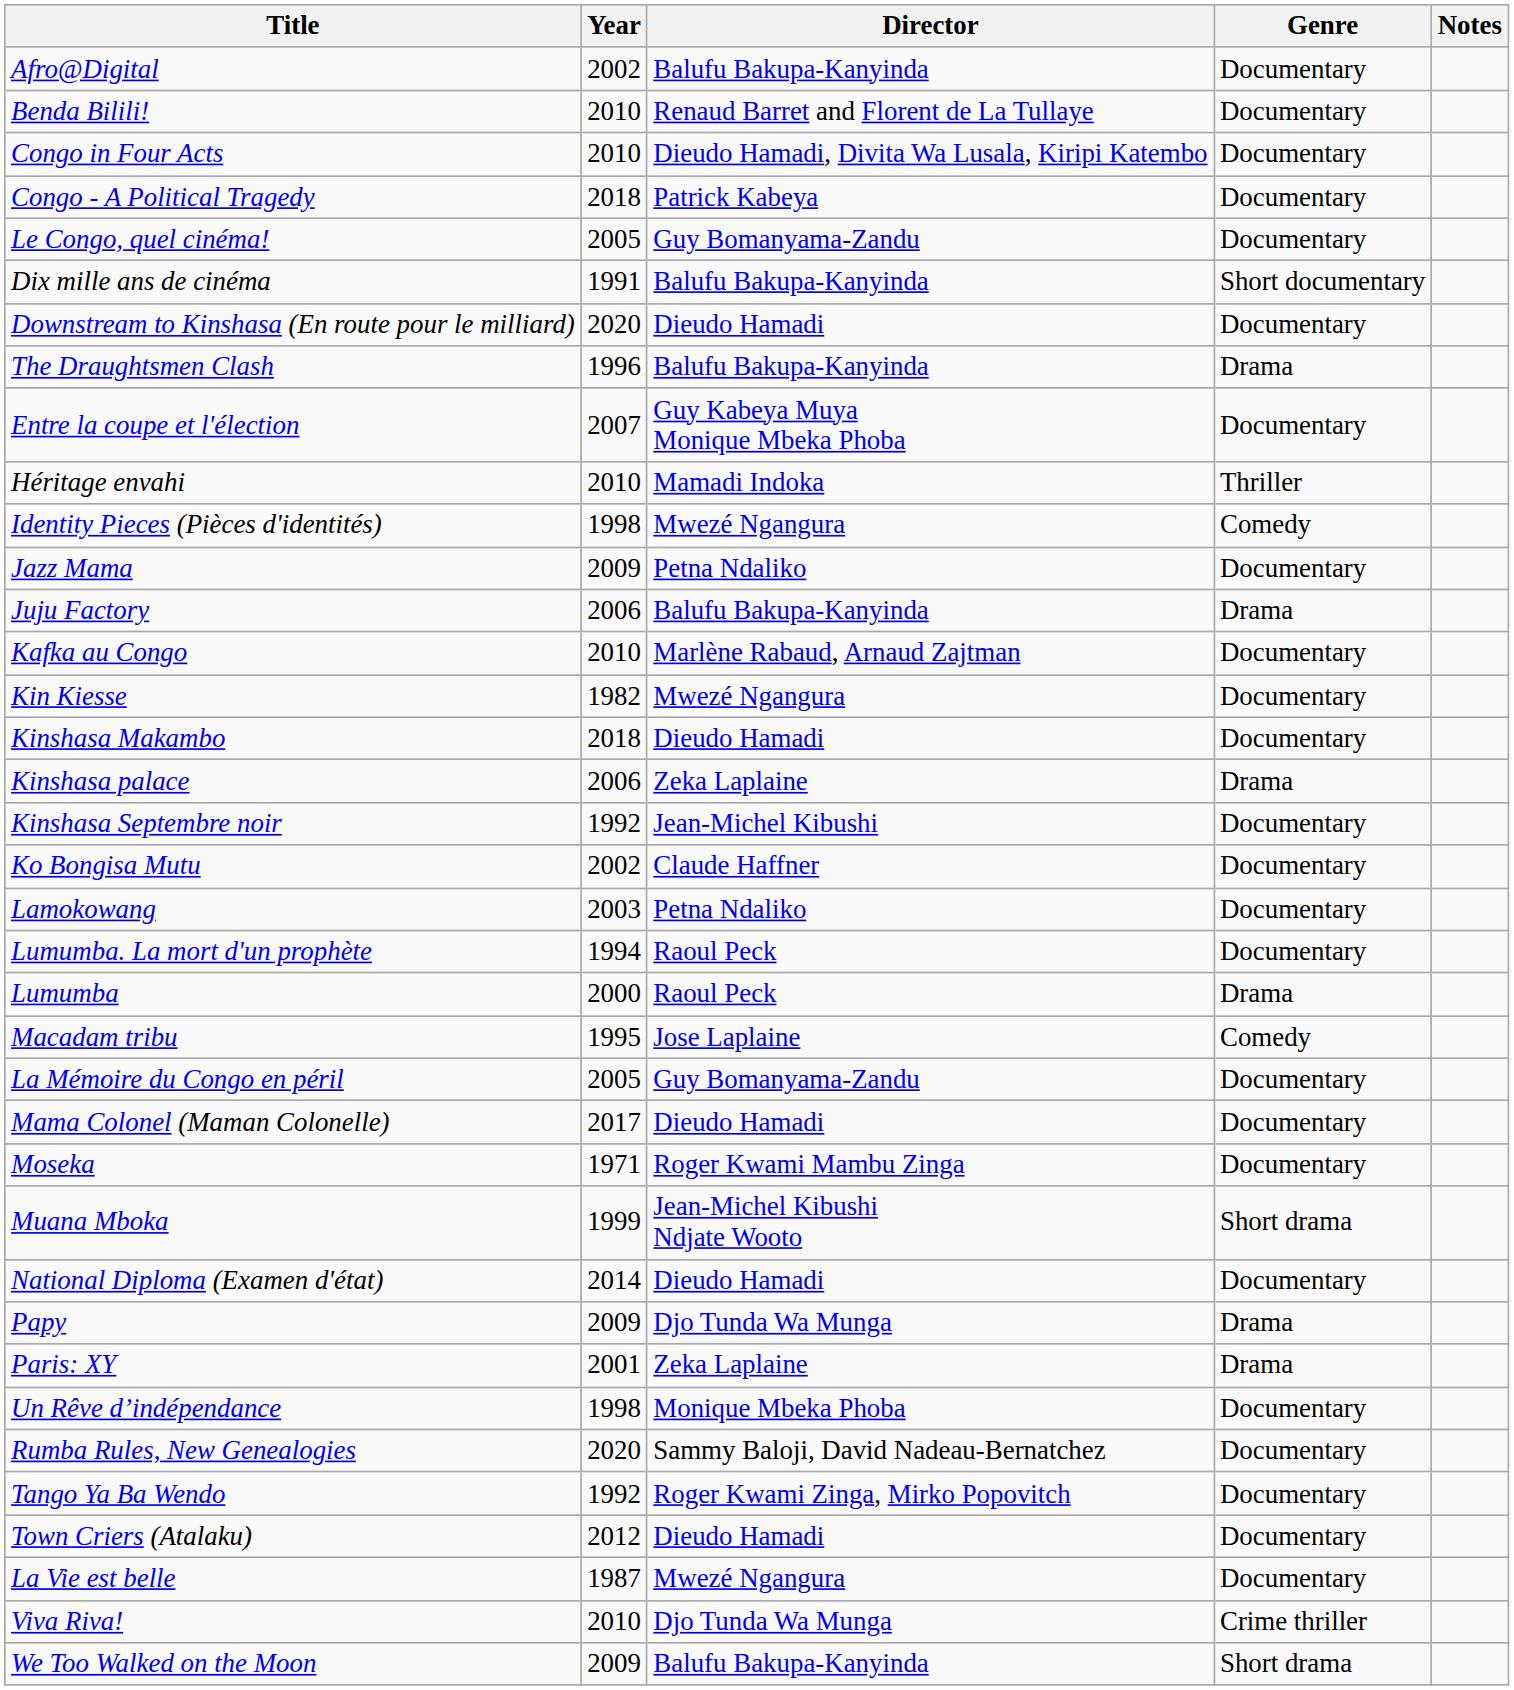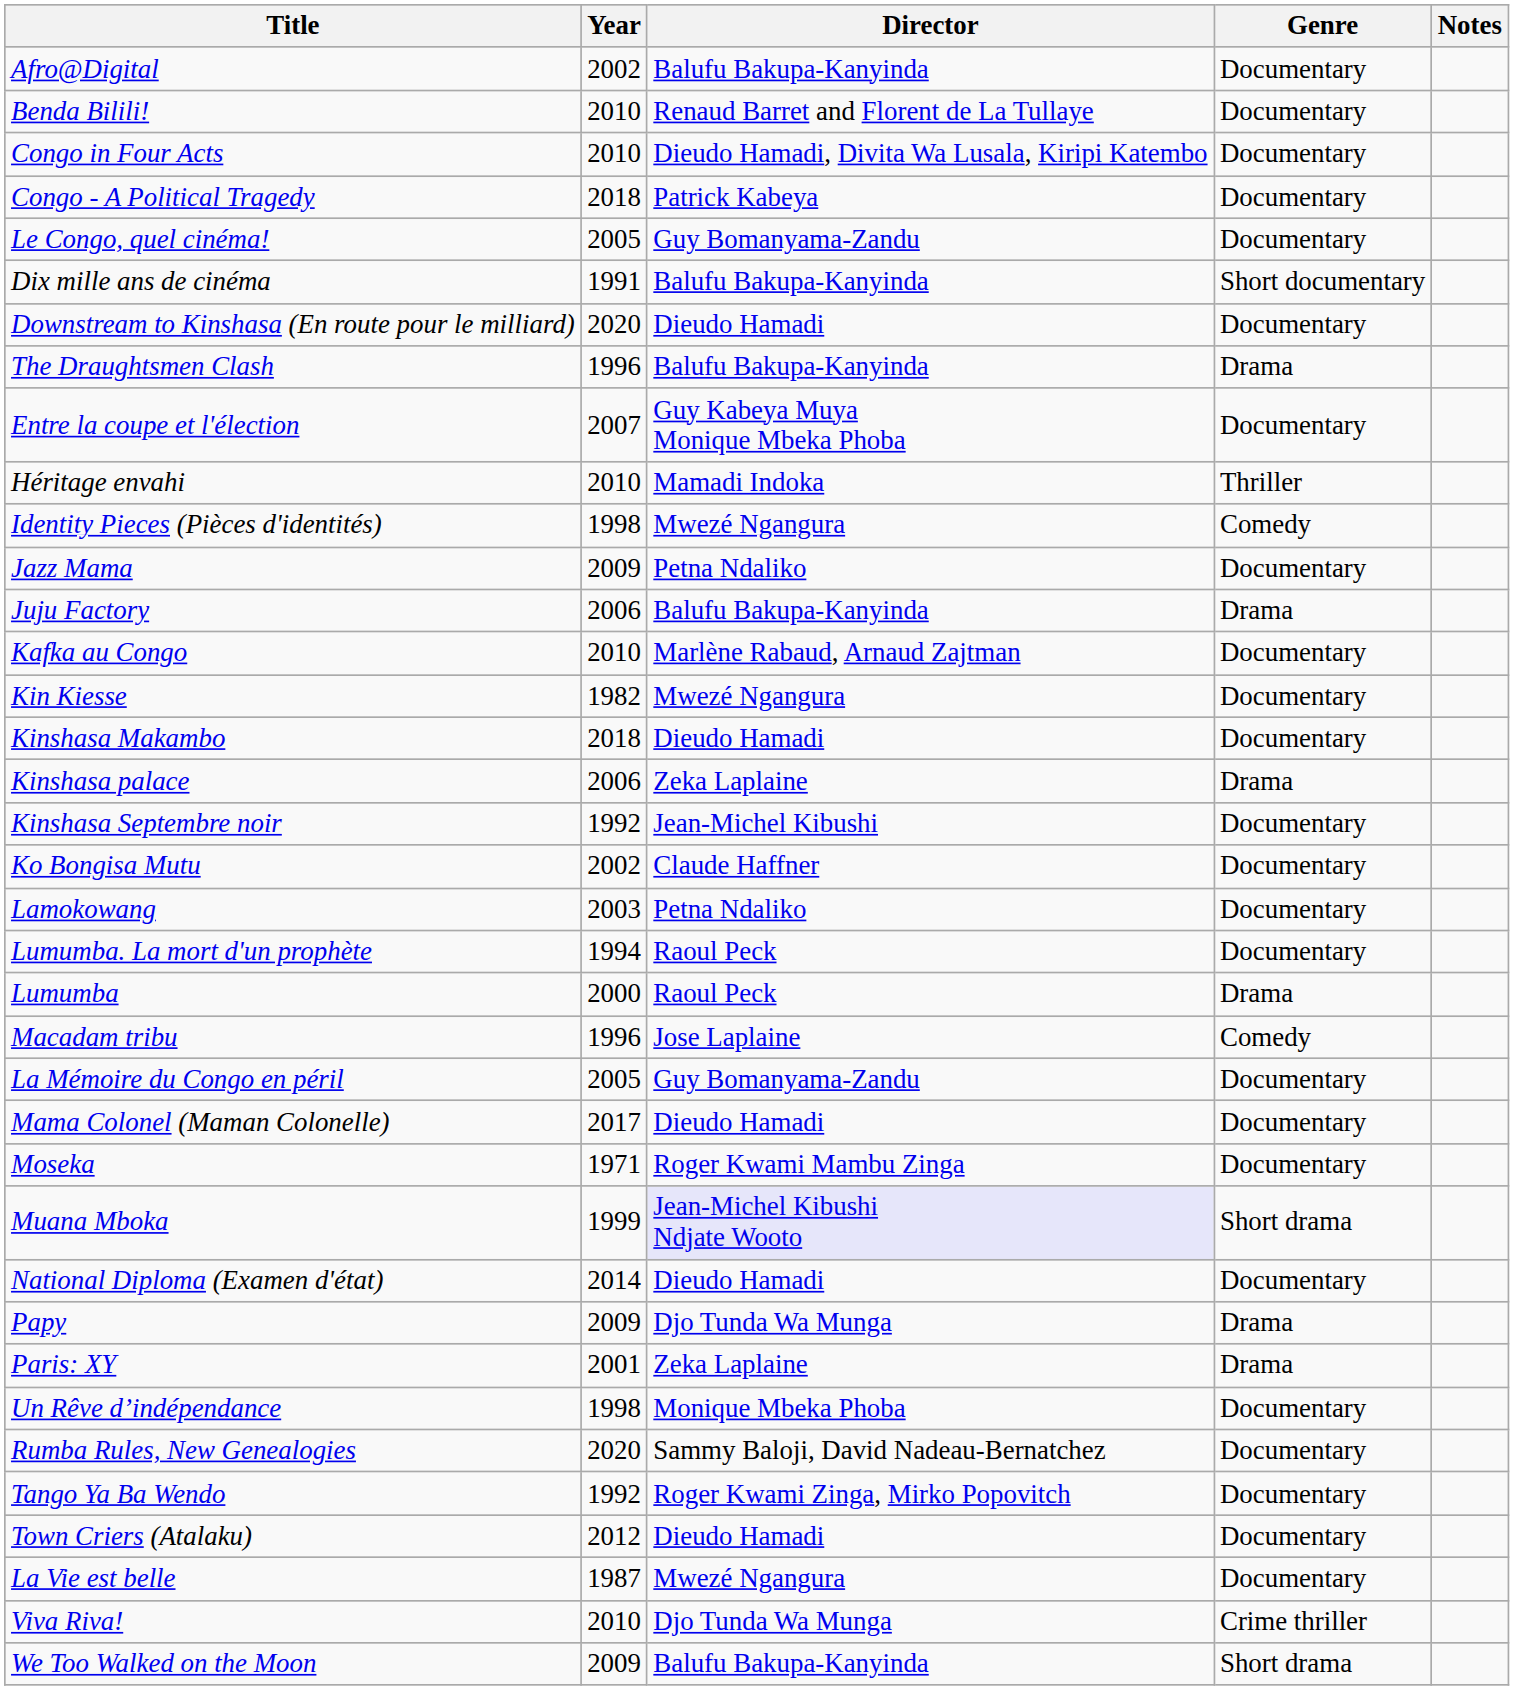 <table class="wikitable sortable">
 <tr>
 <th>Title</th>
 <th>Year</th>
 <th>Director</th>
 <th>Genre</th>
 <th>Notes</th>
 </tr>
 <tr>
 <td><em><a href='#'>Afro@Digital</a></em></td>
 <td>2002</td>
 <td><a href='#'>Balufu Bakupa-Kanyinda</a></td>
 <td>Documentary</td>
 <td></td>
 </tr>
 <tr>
 <td><em><a href='#'>Benda Bilili!</a></em></td>
 <td>2010</td>
 <td><a href='#'>Renaud Barret</a> and <a href='#'>Florent de La Tullaye</a></td>
 <td>Documentary</td>
 <td></td>
 </tr>
 <tr>
 <td><em><a href='#'>Congo in Four Acts</a></em></td>
 <td>2010</td>
 <td><a href='#'>Dieudo Hamadi</a>, <a href='#'>Divita Wa Lusala</a>, <a href='#'>Kiripi Katembo</a></td>
 <td>Documentary</td>
 <td></td>
 </tr>
 <tr>
 <td><em><a href='#'>Congo - A Political Tragedy</a></em></td>
 <td>2018</td>
 <td><a href='#'>Patrick Kabeya</a></td>
 <td>Documentary</td>
 <td></td>
 </tr>
 <tr>
 <td><em><a href='#'>Le Congo, quel cinéma!</a></em></td>
 <td>2005</td>
 <td><a href='#'>Guy Bomanyama-Zandu</a></td>
 <td>Documentary</td>
 <td></td>
 </tr>
 <tr>
 <td><em>Dix mille ans de cinéma</em></td>
 <td>1991</td>
 <td><a href='#'>Balufu Bakupa-Kanyinda</a></td>
 <td>Short documentary</td>
 <td></td>
 </tr>
 <tr>
 <td><em><a href='#'>Downstream to Kinshasa</a> (En route pour le milliard)</em></td>
 <td>2020</td>
 <td><a href='#'>Dieudo Hamadi</a></td>
 <td>Documentary</td>
 <td></td>
 </tr>
 <tr>
 <td><em><a href='#'>The Draughtsmen Clash</a></em></td>
 <td>1996</td>
 <td><a href='#'>Balufu Bakupa-Kanyinda</a></td>
 <td>Drama</td>
 <td></td>
 </tr>
 <tr>
 <td><em><a href='#'>Entre la coupe et l'élection</a></em></td>
 <td>2007</td>
 <td><a href='#'>Guy Kabeya Muya</a><br><a href='#'>Monique Mbeka Phoba</a></td>
 <td>Documentary</td>
 <td></td>
 </tr>
 <tr>
 <td><em>Héritage envahi</em></td>
 <td>2010</td>
 <td><a href='#'>Mamadi Indoka</a></td>
 <td>Thriller</td>
 <td></td>
 </tr>
 <tr>
 <td><em><a href='#'>Identity Pieces</a> (Pièces d'identités)</em></td>
 <td>1998</td>
 <td><a href='#'>Mwezé Ngangura</a></td>
 <td>Comedy</td>
 <td></td>
 </tr>
 <tr>
 <td><em><a href='#'>Jazz Mama</a></em></td>
 <td>2009</td>
 <td><a href='#'>Petna Ndaliko</a></td>
 <td>Documentary</td>
 <td></td>
 </tr>
 <tr>
 <td><em><a href='#'>Juju Factory</a></em></td>
 <td>2006</td>
 <td><a href='#'>Balufu Bakupa-Kanyinda</a></td>
 <td>Drama</td>
 <td></td>
 </tr>
 <tr>
 <td><em><a href='#'>Kafka au Congo</a></em></td>
 <td>2010</td>
 <td><a href='#'>Marlène Rabaud</a>, <a href='#'>Arnaud Zajtman</a></td>
 <td>Documentary</td>
 <td></td>
 </tr>
 <tr>
 <td><em><a href='#'>Kin Kiesse</a></em></td>
 <td>1982</td>
 <td><a href='#'>Mwezé Ngangura</a></td>
 <td>Documentary</td>
 <td></td>
 </tr>
 <tr>
 <td><em><a href='#'>Kinshasa Makambo</a></em></td>
 <td>2018</td>
 <td><a href='#'>Dieudo Hamadi</a></td>
 <td>Documentary</td>
 <td></td>
 </tr>
 <tr>
 <td><em><a href='#'>Kinshasa palace</a></em></td>
 <td>2006</td>
 <td><a href='#'>Zeka Laplaine</a></td>
 <td>Drama</td>
 <td></td>
 </tr>
 <tr>
 <td><em><a href='#'>Kinshasa Septembre noir</a></em></td>
 <td>1992</td>
 <td><a href='#'>Jean-Michel Kibushi</a></td>
 <td>Documentary</td>
 <td></td>
 </tr>
 <tr>
 <td><em><a href='#'>Ko Bongisa Mutu</a></em></td>
 <td>2002</td>
 <td><a href='#'>Claude Haffner</a></td>
 <td>Documentary</td>
 <td></td>
 </tr>
 <tr>
 <td><em><a href='#'>Lamokowang</a></em></td>
 <td>2003</td>
 <td><a href='#'>Petna Ndaliko</a></td>
 <td>Documentary</td>
 <td></td>
 </tr>
 <tr>
 <td><em><a href='#'>Lumumba. La mort d'un prophète</a></em></td>
 <td>1994</td>
 <td><a href='#'>Raoul Peck</a></td>
 <td>Documentary</td>
 <td></td>
 </tr>
 <tr>
 <td><em><a href='#'>Lumumba</a></em></td>
 <td>2000</td>
 <td><a href='#'>Raoul Peck</a></td>
 <td>Drama</td>
 <td></td>
 </tr>
 <tr>
 <td><em><a href='#'>Macadam tribu</a></em></td>
-<td>1995</td>
+<td>1996</td>
 <td><a href='#'>Jose Laplaine</a></td>
 <td>Comedy</td>
 <td></td>
 </tr>
 <tr>
 <td><em><a href='#'>La Mémoire du Congo en péril</a></em></td>
 <td>2005</td>
 <td><a href='#'>Guy Bomanyama-Zandu</a></td>
 <td>Documentary</td>
 <td></td>
 </tr>
 <tr>
 <td><em><a href='#'>Mama Colonel</a> (Maman Colonelle)</em></td>
 <td>2017</td>
 <td><a href='#'>Dieudo Hamadi</a></td>
 <td>Documentary</td>
 <td></td>
 </tr>
 <tr>
 <td><em><a href='#'>Moseka</a></em></td>
 <td>1971</td>
 <td><a href='#'>Roger Kwami Mambu Zinga</a></td>
 <td>Documentary</td>
 <td></td>
 </tr>
 <tr>
 <td><em><a href='#'>Muana Mboka</a></em></td>
 <td>1999</td>
-<td><a href='#'>Jean-Michel Kibushi</a><br><a href='#'>Ndjate Wooto</a></td>
+<td style="background: lavender;"><a href='#'>Jean-Michel Kibushi</a><br><a href='#'>Ndjate Wooto</a></td>
 <td>Short drama</td>
 <td></td>
 </tr>
 <tr>
 <td><em><a href='#'>National Diploma</a> (Examen d'état)</em></td>
 <td>2014</td>
 <td><a href='#'>Dieudo Hamadi</a></td>
 <td>Documentary</td>
 <td></td>
 </tr>
 <tr>
 <td><em><a href='#'>Papy</a></em></td>
 <td>2009</td>
 <td><a href='#'>Djo Tunda Wa Munga</a></td>
 <td>Drama</td>
 <td></td>
 </tr>
 <tr>
 <td><em><a href='#'>Paris: XY</a></em></td>
 <td>2001</td>
 <td><a href='#'>Zeka Laplaine</a></td>
 <td>Drama</td>
 <td></td>
 </tr>
 <tr>
 <td><em><a href='#'>Un Rêve d’indépendance</a></em></td>
 <td>1998</td>
 <td><a href='#'>Monique Mbeka Phoba</a></td>
 <td>Documentary</td>
 <td></td>
 </tr>
 <tr>
 <td><em><a href='#'>Rumba Rules, New Genealogies</a></em></td>
 <td>2020</td>
 <td>Sammy Baloji, David Nadeau-Bernatchez</td>
 <td>Documentary</td>
 <td></td>
 </tr>
 <tr>
 <td><em><a href='#'>Tango Ya Ba Wendo</a></em></td>
 <td>1992</td>
 <td><a href='#'>Roger Kwami Zinga</a>, <a href='#'>Mirko Popovitch</a></td>
 <td>Documentary</td>
 <td></td>
 </tr>
 <tr>
 <td><em><a href='#'>Town Criers</a> (Atalaku)</em></td>
 <td>2012</td>
 <td><a href='#'>Dieudo Hamadi</a></td>
 <td>Documentary</td>
 <td></td>
 </tr>
 <tr>
 <td><em><a href='#'>La Vie est belle</a></em></td>
 <td>1987</td>
 <td><a href='#'>Mwezé Ngangura</a></td>
 <td>Documentary</td>
 </tr>
 <tr>
 <td><em><a href='#'>Viva Riva!</a></em></td>
 <td>2010</td>
 <td><a href='#'>Djo Tunda Wa Munga</a></td>
 <td>Crime thriller</td>
 <td></td>
 </tr>
 <tr>
 <td><em><a href='#'>We Too Walked on the Moon</a></em></td>
 <td>2009</td>
 <td><a href='#'>Balufu Bakupa-Kanyinda</a></td>
 <td>Short drama</td>
 <td></td>
 </tr>
 </table>
